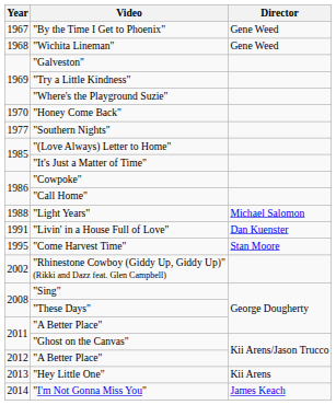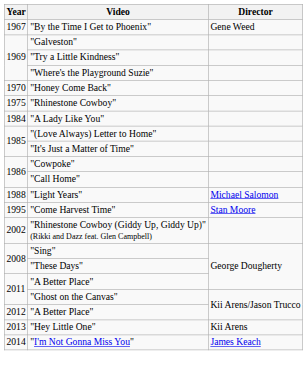 <table class="wikitable">
 <tr>
 <th>Year</th>
 <th>Video</th>
 <th>Director</th>
 </tr>
 <tr>
 <td>1967</td>
 <td>"By the Time I Get to Phoenix"</td>
-<td>Gene Weed</td>
-</tr>
-<tr>
-<td>1968</td>
-<td>"Wichita Lineman"</td>
 <td>Gene Weed</td>
 </tr>
 <tr>
 <td rowspan="3">1969</td>
 <td>"Galveston"</td>
 <td></td>
 </tr>
 <tr>
 <td>"Try a Little Kindness"</td>
 <td></td>
 </tr>
 <tr>
 <td>"Where's the Playground Suzie"</td>
 <td></td>
 </tr>
 <tr>
 <td>1970</td>
 <td>"Honey Come Back"</td>
 <td></td>
 </tr>
 <tr>
-<td>1977</td>
-<td>"Southern Nights"</td>
+<td>1975</td>
+<td>"Rhinestone Cowboy"</td>
+<td></td>
+</tr>
+<tr>
+<td rowspan="1">1984</td>
+<td>"A Lady Like You"</td>
 <td></td>
 </tr>
 <tr>
 <td rowspan="2">1985</td>
 <td>"(Love Always) Letter to Home"</td>
 <td></td>
 </tr>
 <tr>
 <td>"It's Just a Matter of Time"</td>
 <td></td>
 </tr>
 <tr>
 <td rowspan="2">1986</td>
 <td>"Cowpoke"</td>
 <td></td>
 </tr>
 <tr>
 <td>"Call Home"</td>
 <td></td>
 </tr>
 <tr>
 <td>1988</td>
 <td>"Light Years"</td>
 <td><a href='#'>Michael Salomon</a></td>
-</tr>
-<tr>
-<td>1991</td>
-<td>"Livin' in a House Full of Love"</td>
-<td><a href='#'>Dan Kuenster</a></td>
 </tr>
 <tr>
 <td>1995</td>
 <td>"Come Harvest Time"</td>
 <td><a href='#'>Stan Moore</a></td>
 </tr>
 <tr>
 <td>2002</td>
 <td>"Rhinestone Cowboy (Giddy Up, Giddy Up)"<br><small>(Rikki and Dazz feat. Glen Campbell)</small></td>
 <td></td>
 </tr>
 <tr>
 <td rowspan="2">2008</td>
 <td>"Sing"</td>
 <td rowspan="3">George Dougherty</td>
 </tr>
 <tr>
 <td>"These Days"</td>
 </tr>
 <tr>
 <td rowspan="2">2011</td>
 <td>"A Better Place"</td>
 </tr>
 <tr>
 <td>"Ghost on the Canvas"</td>
 <td rowspan="2">Kii Arens/Jason Trucco</td>
 </tr>
 <tr>
 <td>2012</td>
 <td>"A Better Place"</td>
 </tr>
 <tr>
 <td>2013</td>
 <td>"Hey Little One"</td>
 <td>Kii Arens</td>
 </tr>
 <tr>
 <td>2014</td>
 <td>"<a href='#'>I'm Not Gonna Miss You</a>"</td>
 <td><a href='#'>James Keach</a></td>
 </tr>
 </table>
